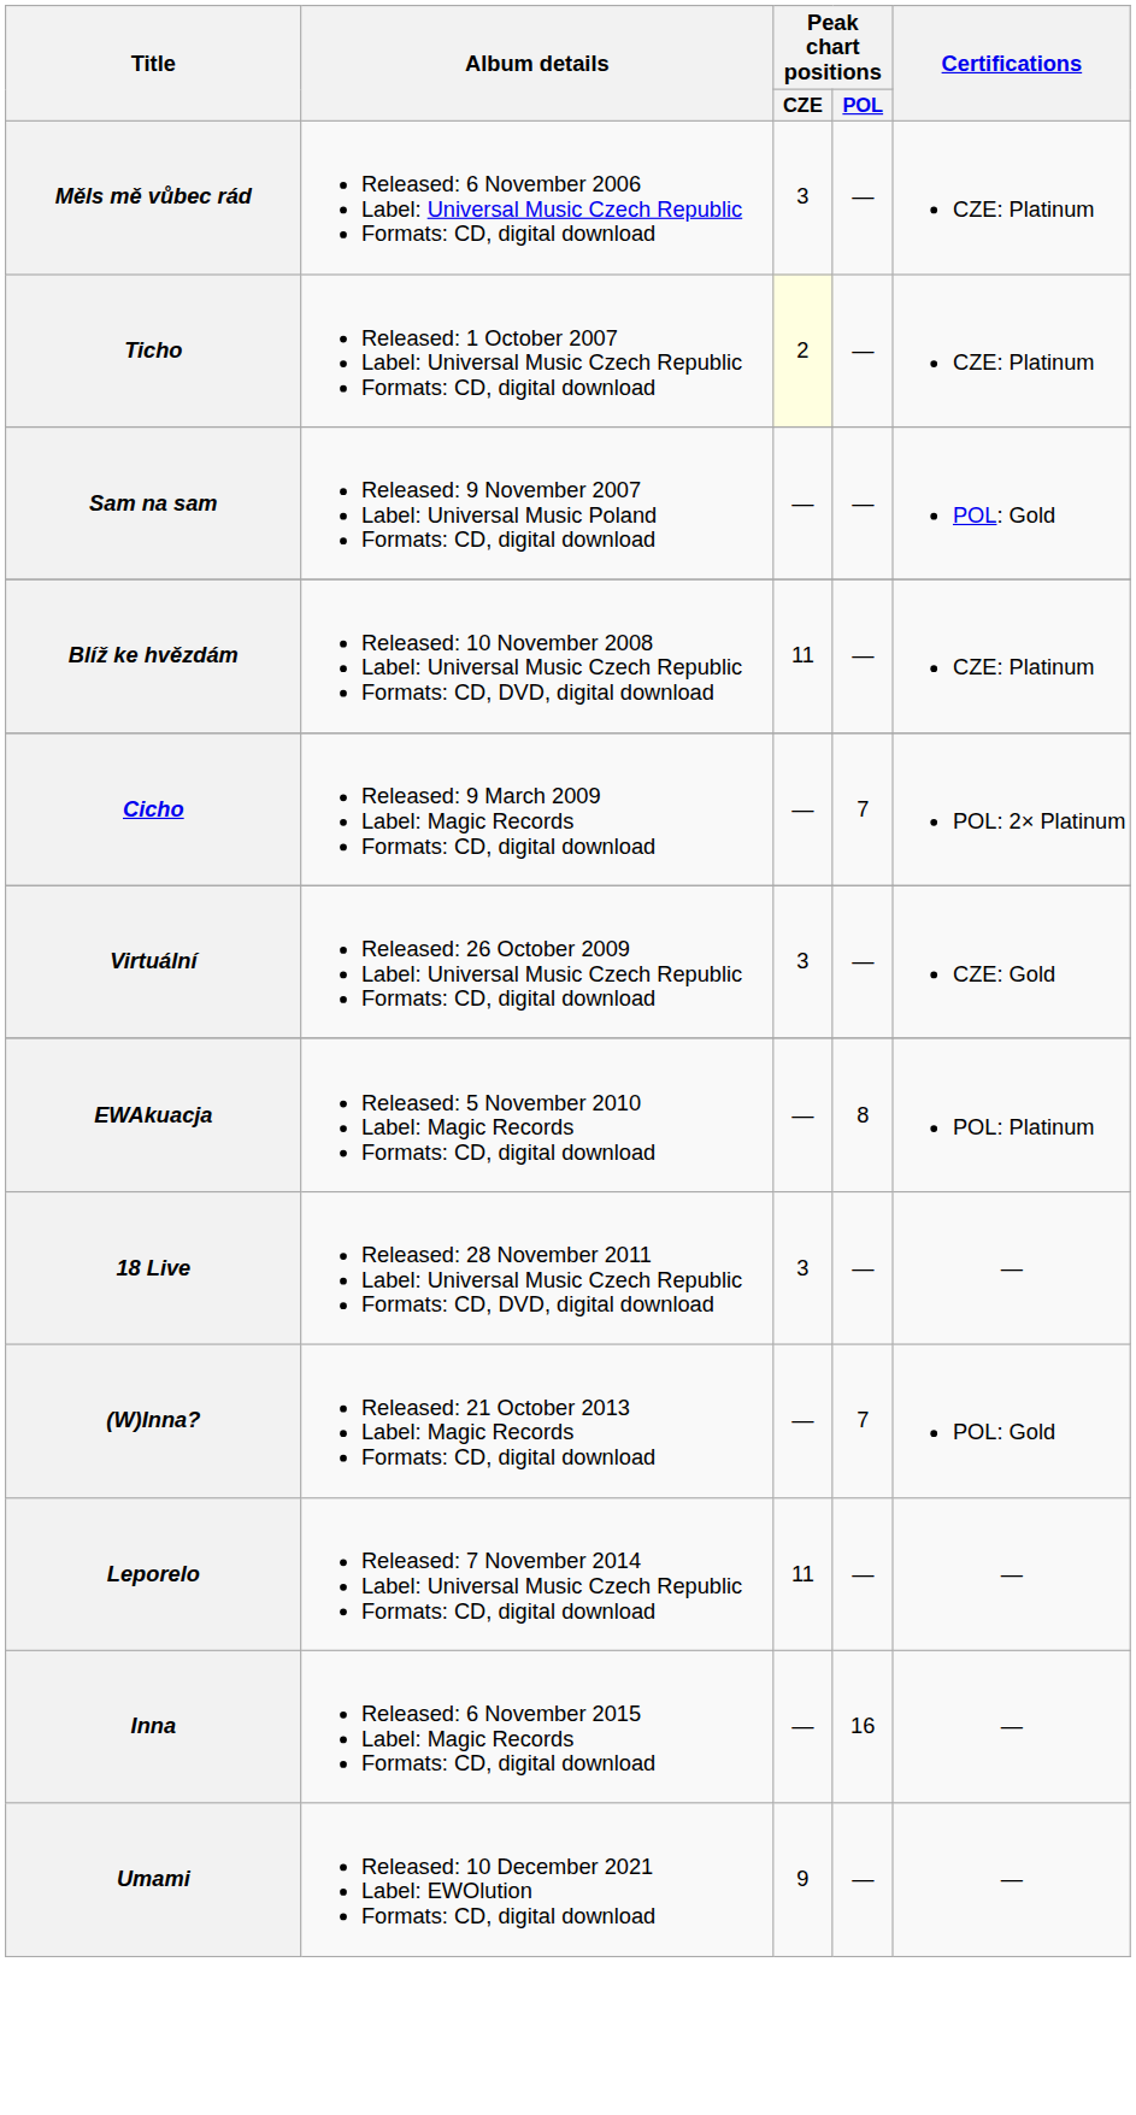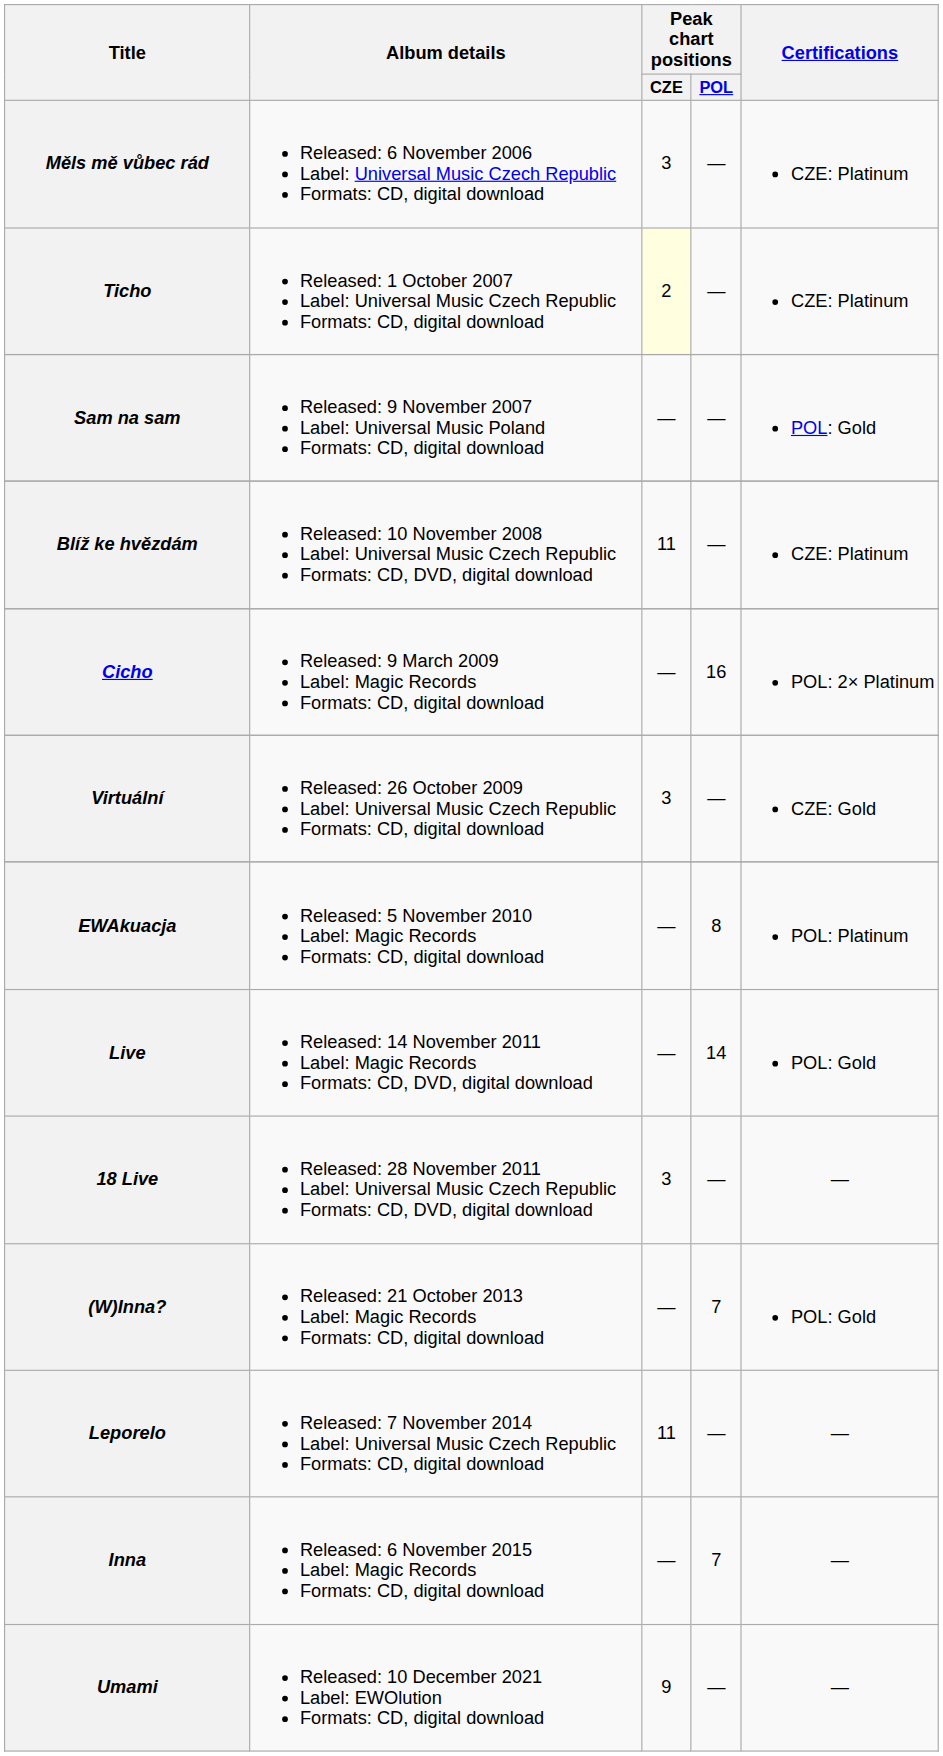 <table class="wikitable plainrowheaders" style="text-align:center;">
 <tr>
 <th scope="col" rowspan="2" style="width:13em;">Title</th>
 <th scope="col" rowspan="2" style="width:21em;">Album details</th>
 <th scope="col" colspan="2" style="width:5em;">Peak chart positions</th>
 <th scope="col" rowspan="2"><a href='#'>Certifications</a></th>
 </tr>
 <tr>
 <th scope="col" style="width:2.2em;font-size:90%;">CZE<br></th>
 <th scope="col" style="width:2.2em;font-size:90%;"><a href='#'>POL</a><br></th>
 </tr>
 <tr>
 <th scope="row"><em>Měls mě vůbec rád</em></th>
 <td style="text-align:left;"><br><ul><li>Released: 6 November 2006</li><li>Label: <a href='#'>Universal Music Czech Republic</a></li><li>Formats: CD, digital download</li></ul></td>
 <td>3</td>
 <td>—</td>
 <td style="text-align:left;"><br><ul><li>CZE: Platinum</li></ul></td>
 </tr>
 <tr>
 <th scope="row"><em>Ticho</em></th>
 <td style="text-align:left;"><br><ul><li>Released: 1 October 2007</li><li>Label: Universal Music Czech Republic</li><li>Formats: CD, digital download</li></ul></td>
 <td style="background: lightyellow;">2</td>
 <td>—</td>
 <td style="text-align:left;"><br><ul><li>CZE: Platinum</li></ul></td>
 </tr>
 <tr>
 </tr>
 <tr>
 <th scope="row"><em>Sam na sam</em></th>
 <td style="text-align:left;"><br><ul><li>Released: 9 November 2007</li><li>Label: Universal Music Poland</li><li>Formats: CD, digital download</li></ul></td>
 <td>—</td>
 <td>—</td>
 <td style="text-align:left;"><br><ul><li><a href='#'>POL</a>: Gold</li></ul></td>
 </tr>
 <tr>
 </tr>
 <tr>
 <th scope="row"><em>Blíž ke hvězdám</em></th>
 <td style="text-align:left;"><br><ul><li>Released: 10 November 2008</li><li>Label: Universal Music Czech Republic</li><li>Formats: CD, DVD, digital download</li></ul></td>
 <td>11</td>
 <td>—</td>
 <td style="text-align:left;"><br><ul><li>CZE: Platinum</li></ul></td>
 </tr>
 <tr>
 </tr>
 <tr>
 <th scope="row"><em><a href='#'>Cicho</a></em></th>
 <td style="text-align:left;"><br><ul><li>Released: 9 March 2009</li><li>Label: Magic Records</li><li>Formats: CD, digital download</li></ul></td>
 <td>—</td>
-<td>7</td>
+<td>16</td>
 <td style="text-align:left;"><br><ul><li>POL: 2× Platinum</li></ul></td>
 </tr>
 <tr>
 </tr>
 <tr>
 <th scope="row"><em>Virtuální</em></th>
 <td style="text-align:left;"><br><ul><li>Released: 26 October 2009</li><li>Label: Universal Music Czech Republic</li><li>Formats: CD, digital download</li></ul></td>
 <td>3</td>
 <td>—</td>
 <td style="text-align:left;"><br><ul><li>CZE: Gold</li></ul></td>
 </tr>
 <tr>
 </tr>
 <tr>
 <th scope="row"><em>EWAkuacja</em></th>
 <td style="text-align:left;"><br><ul><li>Released: 5 November 2010</li><li>Label: Magic Records</li><li>Formats: CD, digital download</li></ul></td>
 <td>—</td>
 <td>8</td>
 <td style="text-align:left;"><br><ul><li>POL: Platinum</li></ul></td>
+</tr>
+<tr>
+<th scope="row"><em>Live</em></th>
+<td style="text-align:left;"><br><ul><li>Released: 14 November 2011</li><li>Label: Magic Records</li><li>Formats: CD, DVD, digital download</li></ul></td>
+<td>—</td>
+<td>14</td>
+<td style="text-align:left;"><br><ul><li>POL: Gold</li></ul></td>
 </tr>
 <tr>
 <th scope="row"><em>18 Live</em></th>
 <td style="text-align:left;"><br><ul><li>Released: 28 November 2011</li><li>Label: Universal Music Czech Republic</li><li>Formats: CD, DVD, digital download</li></ul></td>
 <td>3</td>
 <td>—</td>
 <td>—</td>
 </tr>
 <tr>
 <th scope="row"><em>(W)Inna?</em></th>
 <td style="text-align:left;"><br><ul><li>Released: 21 October 2013</li><li>Label: Magic Records</li><li>Formats: CD, digital download</li></ul></td>
 <td>—</td>
 <td>7</td>
 <td style="text-align:left;"><br><ul><li>POL: Gold</li></ul></td>
 </tr>
 <tr>
 <th scope="row"><em>Leporelo</em></th>
 <td style="text-align:left;"><br><ul><li>Released: 7 November 2014</li><li>Label: Universal Music Czech Republic</li><li>Formats: CD, digital download</li></ul></td>
 <td>11</td>
 <td>—</td>
 <td>—</td>
 </tr>
 <tr>
 <th scope="row"><em>Inna</em></th>
 <td style="text-align:left;"><br><ul><li>Released: 6 November 2015</li><li>Label: Magic Records</li><li>Formats: CD, digital download</li></ul></td>
 <td>—</td>
-<td>16</td>
+<td>7</td>
 <td>—</td>
 </tr>
 <tr>
 <th scope="row"><em>Umami</em></th>
 <td style="text-align:left;"><br><ul><li>Released: 10 December 2021</li><li>Label: EWOlution</li><li>Formats: CD, digital download</li></ul></td>
 <td>9</td>
 <td>—</td>
 <td>—</td>
 </tr>
 </table>
